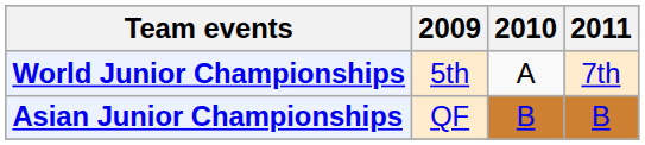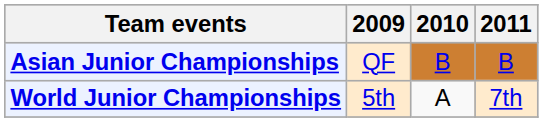 <table class="wikitable" style="font-size: 90%; text-align:center">
 <tr>
 <th>Team events</th>
 <th>2009</th>
 <th>2010</th>
 <th>2011</th>
 </tr>
 <tr>
+<td bgcolor="#ECF2FF"; align="left"><strong><a href='#'>Asian Junior Championships</a></strong></td>
+<td bgcolor=FFEBCD><a href='#'>QF</a></td>
+<td bgcolor=CD7F32><a href='#'>B</a></td>
+<td bgcolor=CD7F32><a href='#'>B</a></td>
+</tr>
+<tr>
 <td bgcolor="#ECF2FF"; align="left"><strong><a href='#'>World Junior Championships</a></strong></td>
 <td bgcolor=FFEBCD><a href='#'>5th</a></td>
 <td>A</td>
 <td bgcolor=FFEBCD><a href='#'>7th</a></td>
 </tr>
-<tr>
-<td bgcolor="#ECF2FF"; align="left"><strong><a href='#'>Asian Junior Championships</a></strong></td>
-<td bgcolor=FFEBCD><a href='#'>QF</a></td>
-<td bgcolor=CD7F32><a href='#'>B</a></td>
-<td bgcolor=CD7F32><a href='#'>B</a></td>
-</tr>
 </table>
